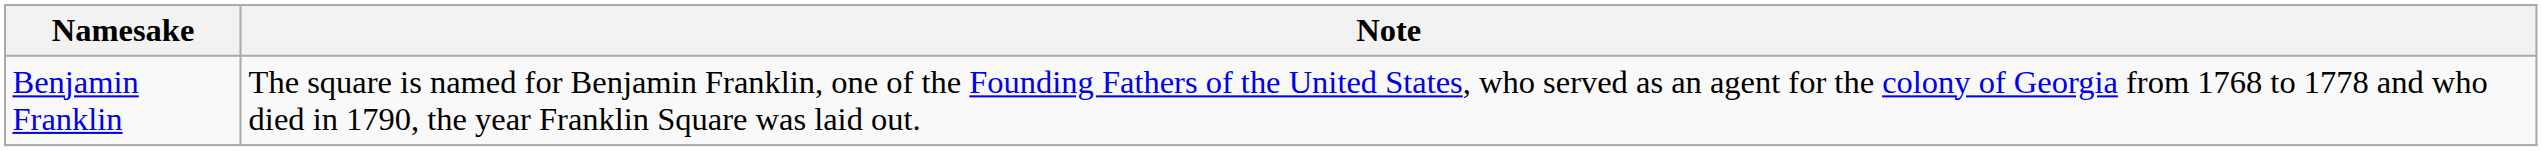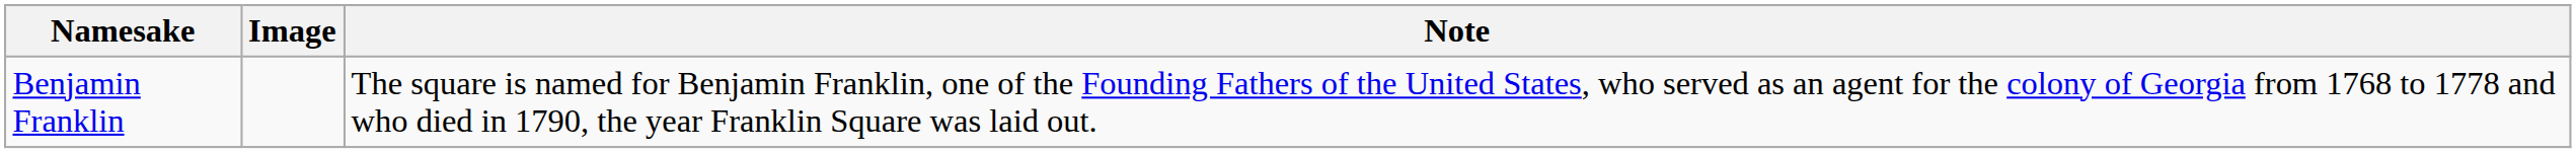 <table class="wikitable">
 <tr>
 <th>Namesake</th>
+<th>Image</th>
 <th>Note</th>
 </tr>
 <tr>
 <td><a href='#'>Benjamin Franklin</a></td>
+<td></td>
 <td>The square is named for Benjamin Franklin, one of the <a href='#'>Founding Fathers of the United States</a>, who served as an agent for the <a href='#'>colony of Georgia</a> from 1768 to 1778 and who died in 1790, the year Franklin Square was laid out.</td>
 </tr>
 </table>
